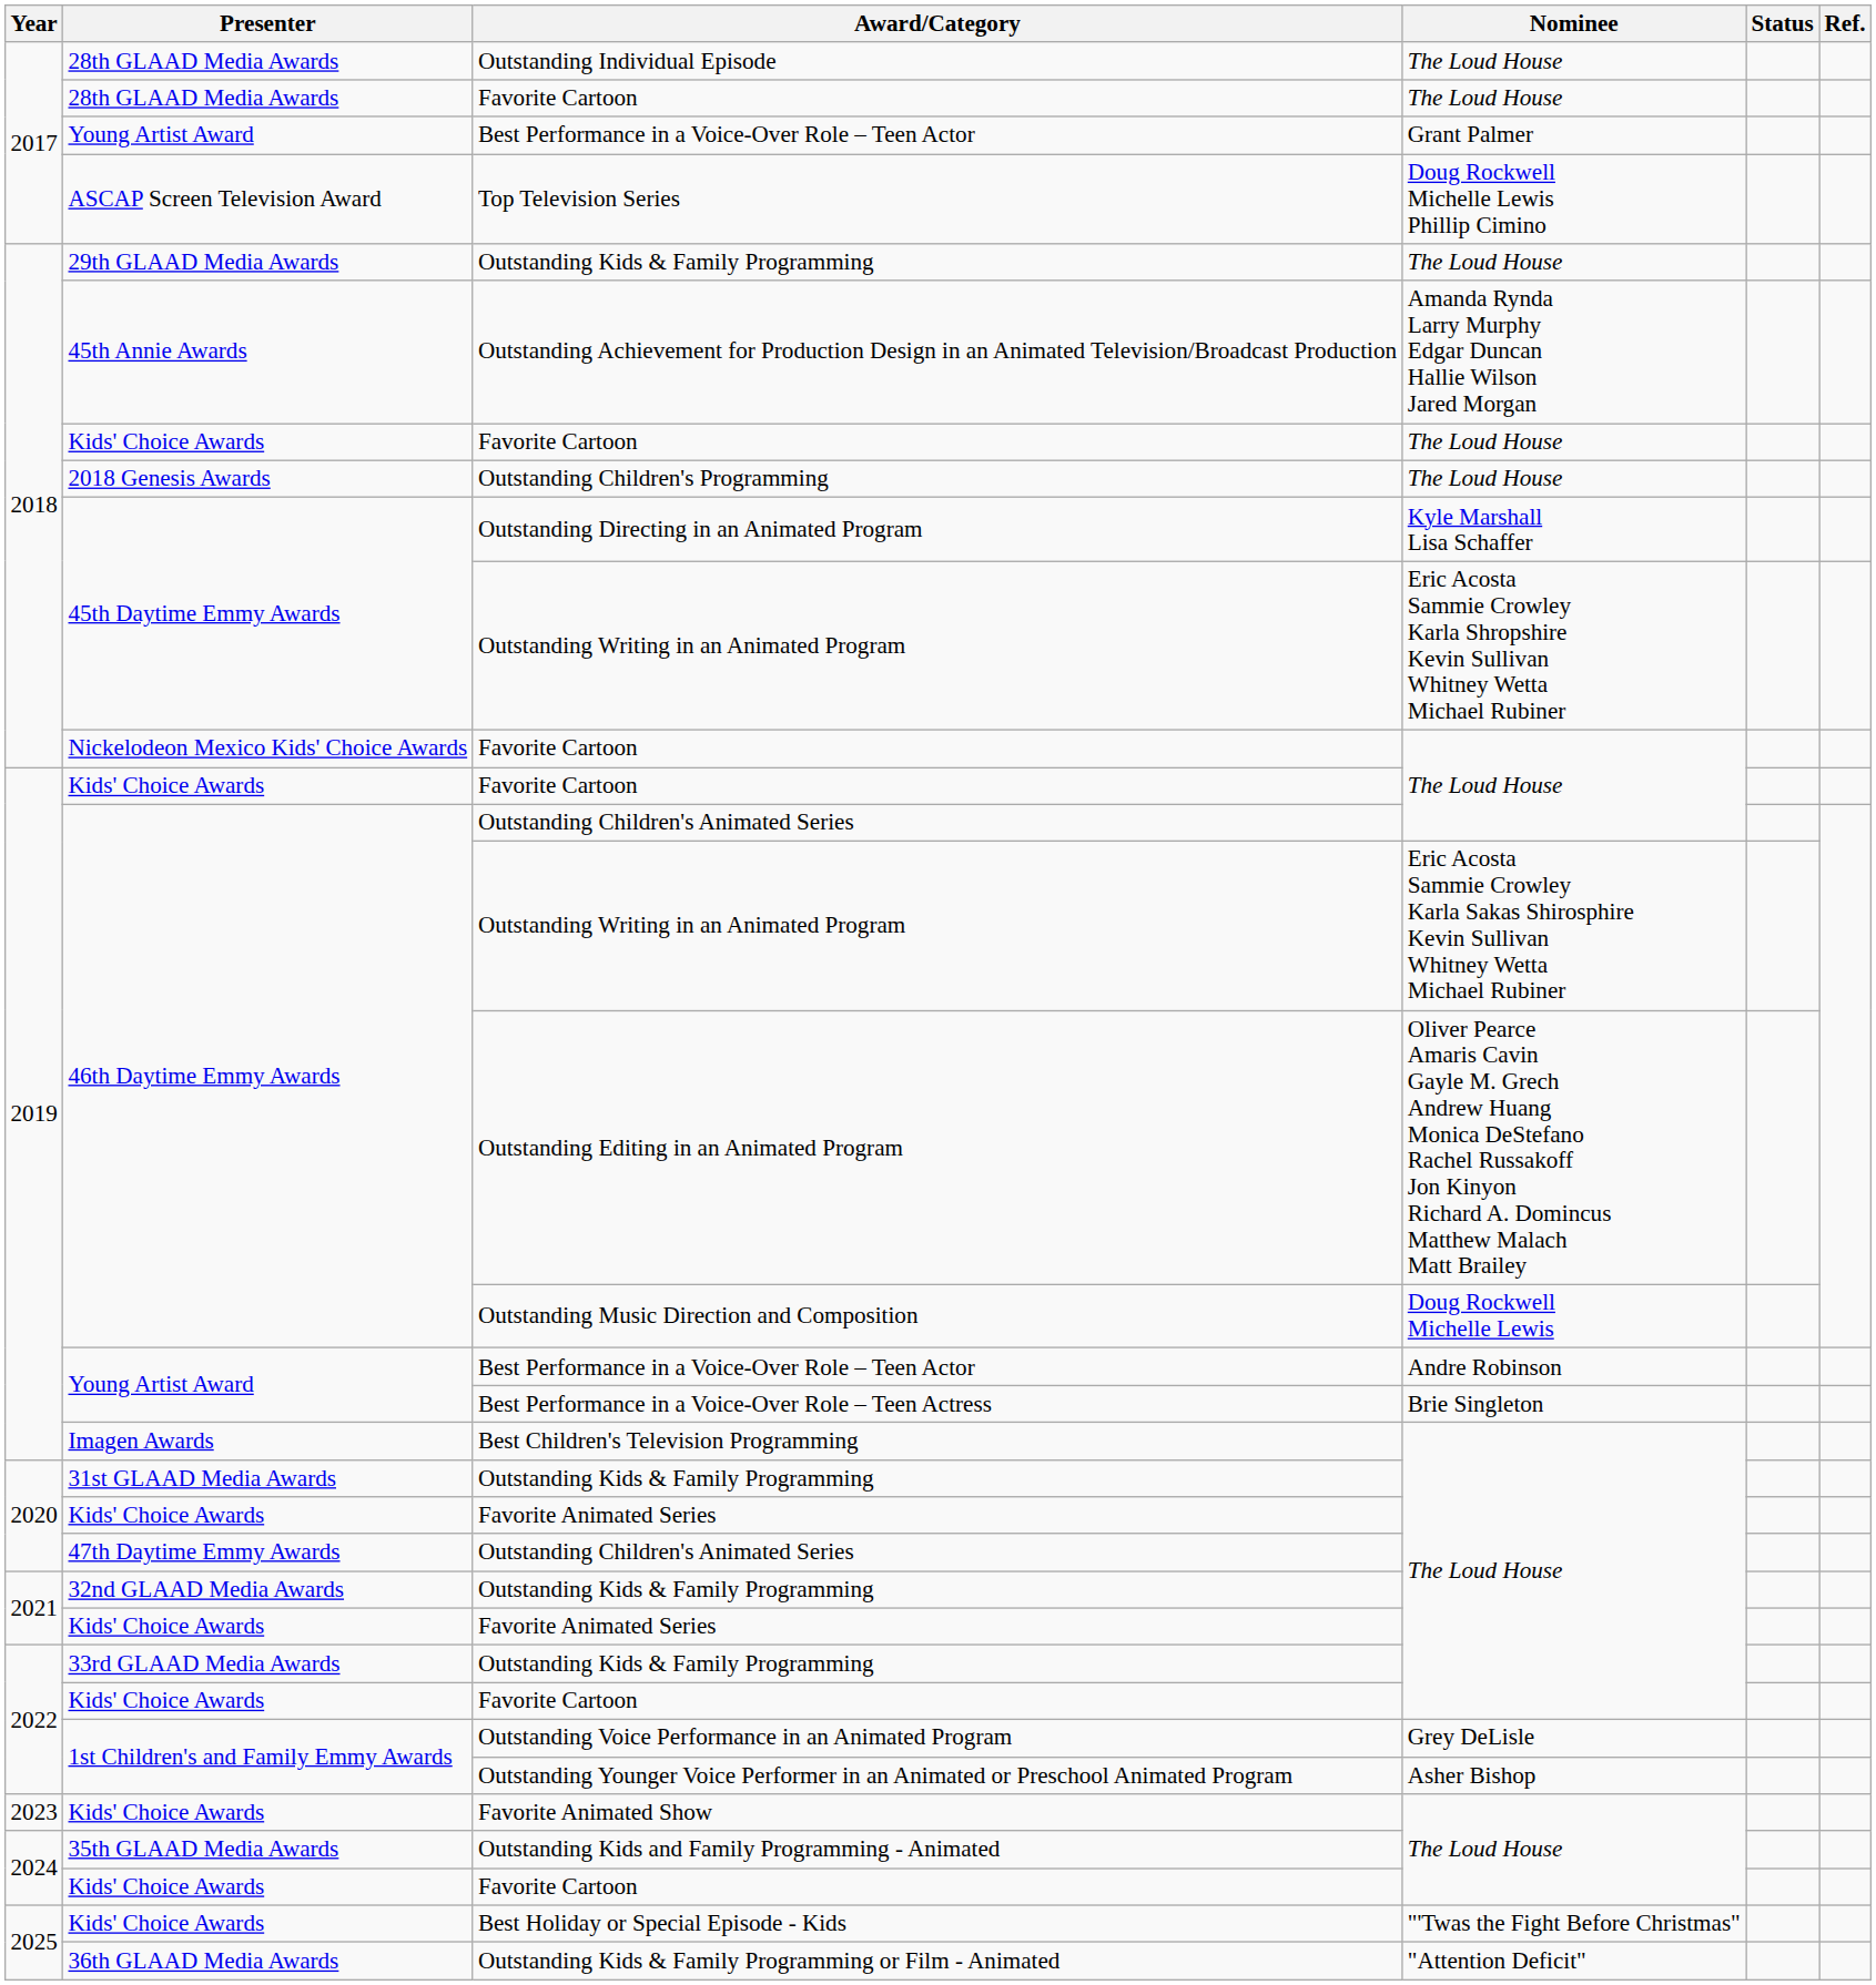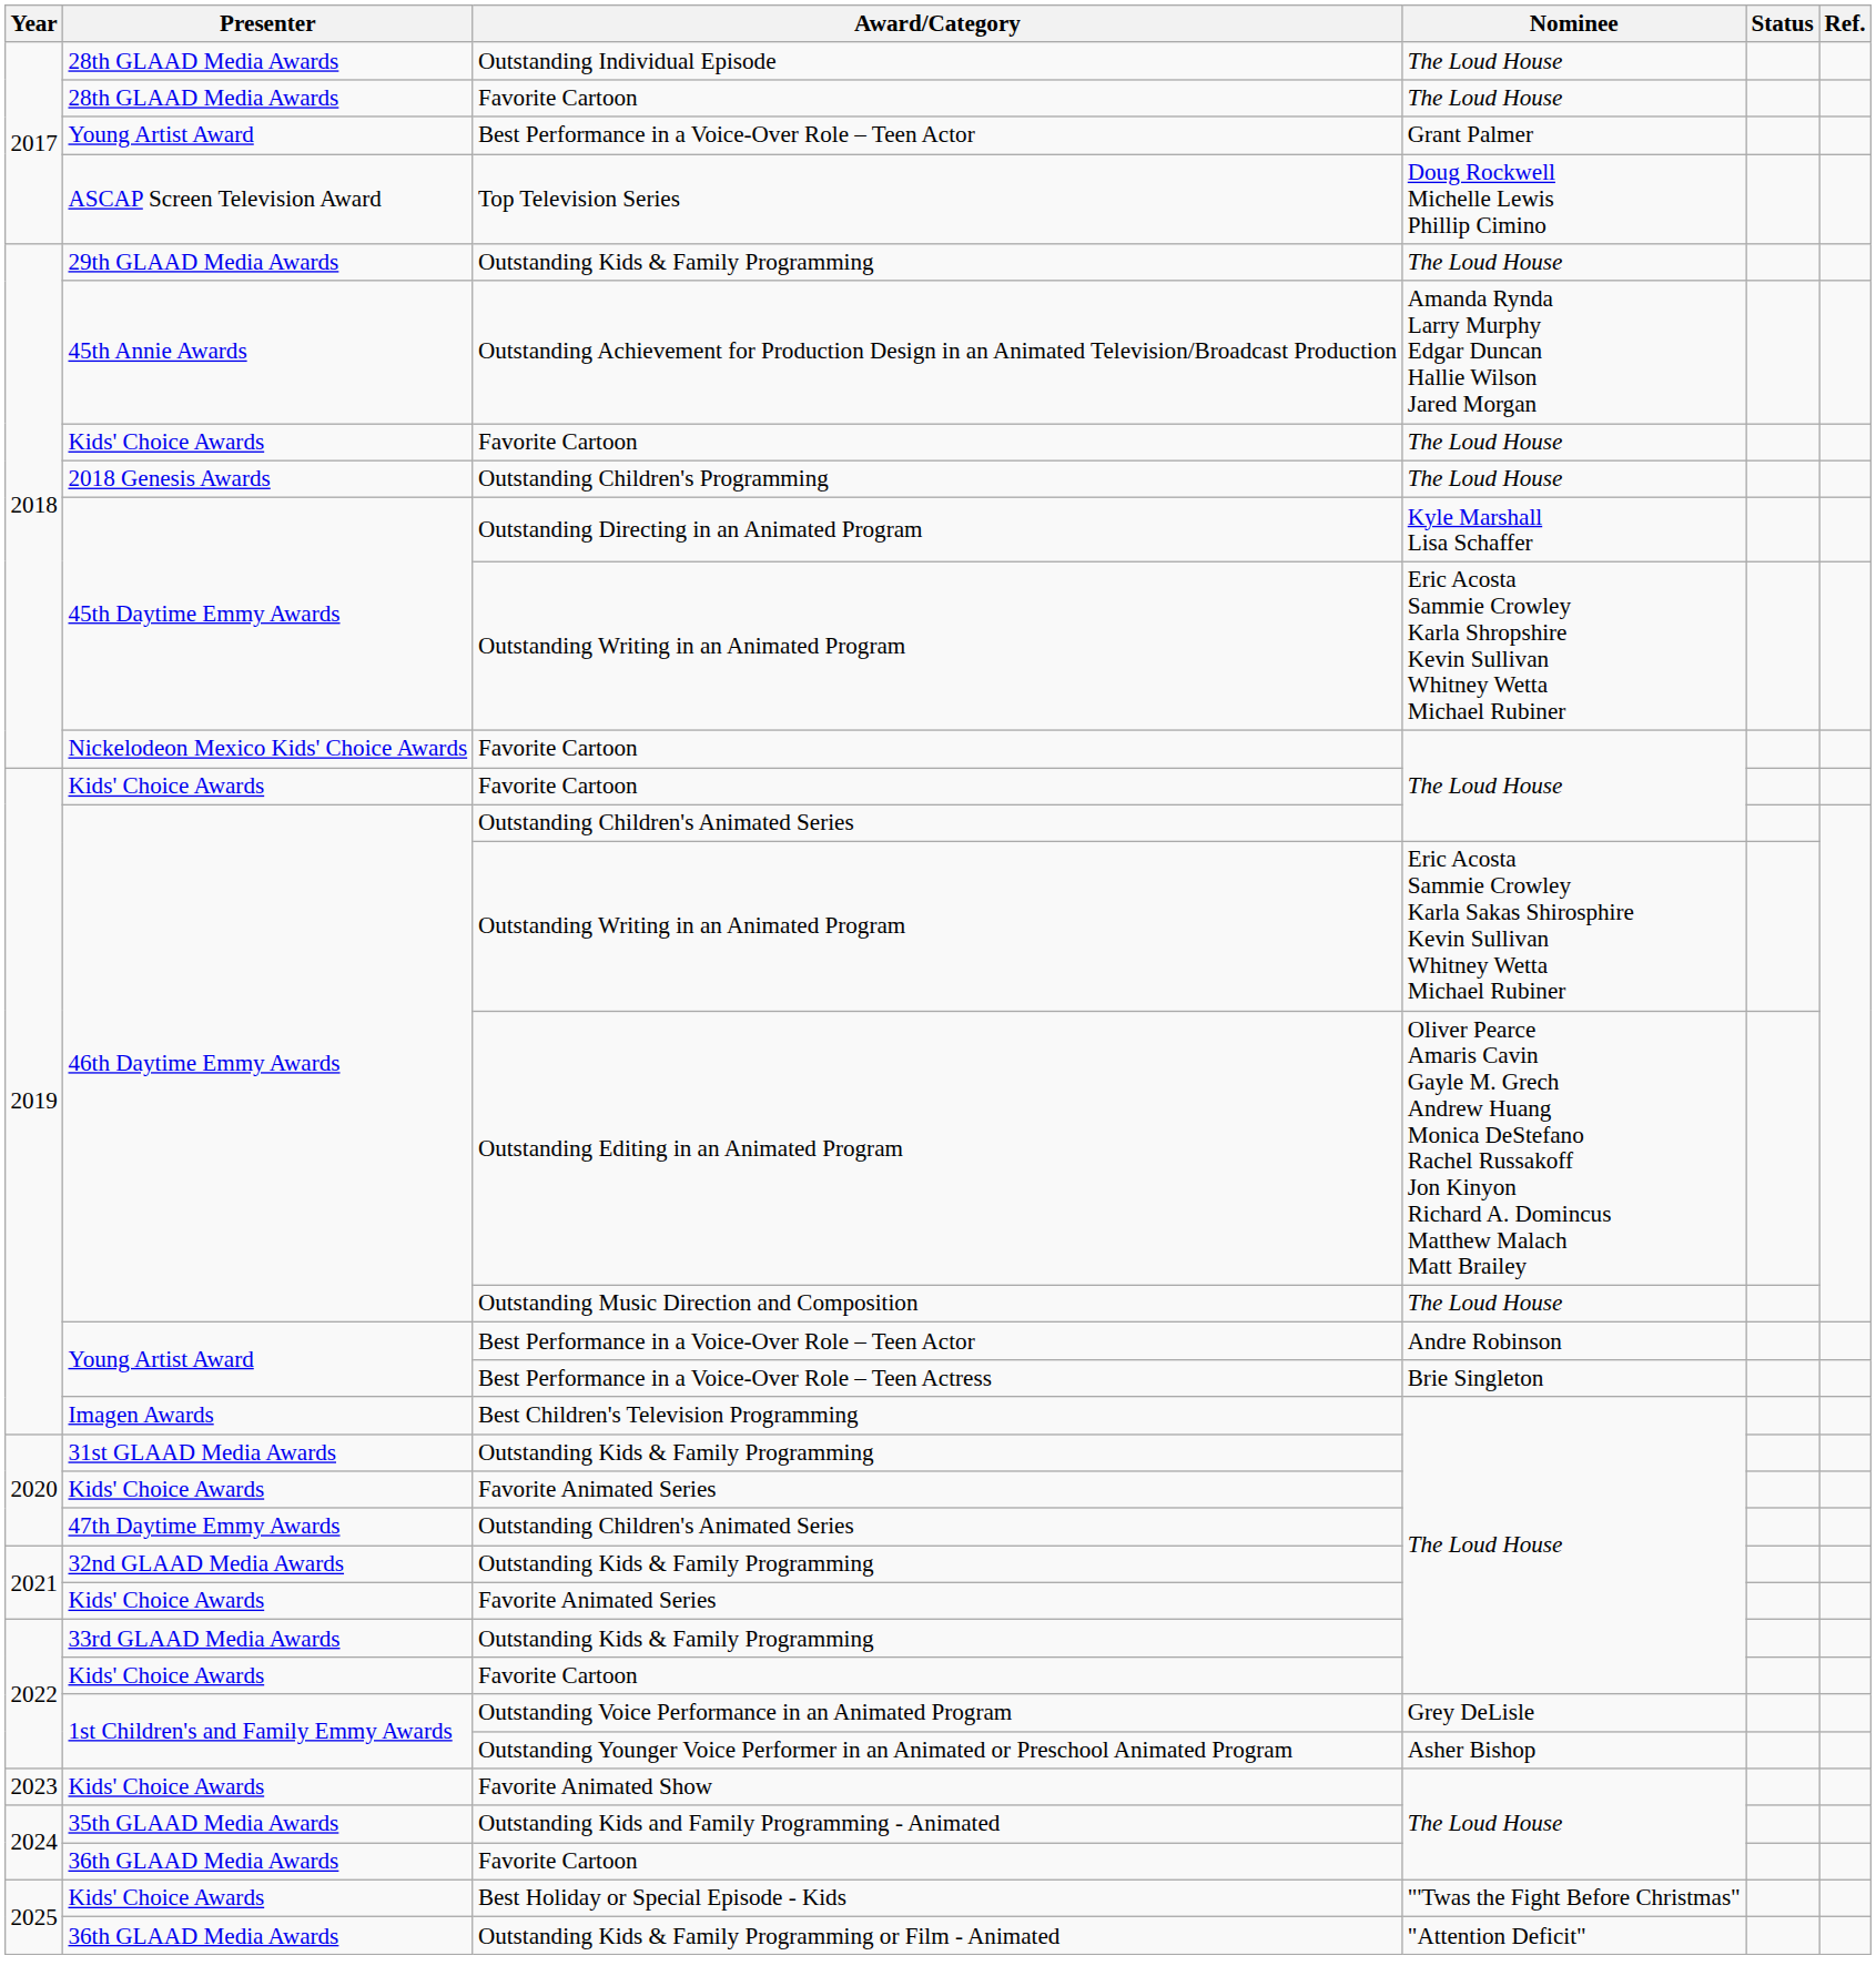 <table class="wikitable">
 <tr>
 <th>Year</th>
 <th>Presenter</th>
 <th>Award/Category</th>
 <th>Nominee</th>
 <th>Status</th>
 <th>Ref.</th>
 </tr>
 <tr>
 <td rowspan="4">2017</td>
 <td><a href='#'>28th GLAAD Media Awards</a></td>
 <td>Outstanding Individual Episode</td>
 <td><em>The Loud House</em></td>
 <td></td>
 <td style="text-align:center;"></td>
 </tr>
 <tr>
 <td><a href='#'>28th GLAAD Media Awards</a></td>
 <td>Favorite Cartoon</td>
 <td><em>The Loud House</em></td>
 <td></td>
 <td></td>
 </tr>
 <tr>
 <td><a href='#'>Young Artist Award</a></td>
 <td>Best Performance in a Voice-Over Role – Teen Actor</td>
 <td>Grant Palmer</td>
 <td></td>
 <td></td>
 </tr>
 <tr>
 <td><a href='#'>ASCAP</a> Screen Television Award</td>
 <td>Top Television Series</td>
 <td><a href='#'>Doug Rockwell</a><br>Michelle Lewis<br>Phillip Cimino</td>
 <td></td>
 <td style="text-align:center;"></td>
 </tr>
 <tr>
 <td rowspan="7">2018</td>
 <td><a href='#'>29th GLAAD Media Awards</a></td>
 <td>Outstanding Kids & Family Programming</td>
 <td><em>The Loud House</em></td>
 <td></td>
 <td style="text-align:center;"></td>
 </tr>
 <tr>
 <td><a href='#'>45th Annie Awards</a></td>
 <td>Outstanding Achievement for Production Design in an Animated Television/Broadcast Production</td>
 <td>Amanda Rynda<br>Larry Murphy<br>Edgar Duncan<br>Hallie Wilson<br>Jared Morgan</td>
 <td></td>
 <td></td>
 </tr>
 <tr>
 <td><a href='#'>Kids' Choice Awards</a></td>
 <td>Favorite Cartoon</td>
 <td><em>The Loud House</em></td>
 <td></td>
 <td></td>
 </tr>
 <tr>
 <td><a href='#'>2018 Genesis Awards</a></td>
 <td>Outstanding Children's Programming</td>
 <td><em>The Loud House</em></td>
 <td></td>
 <td style="text-align:center;"></td>
 </tr>
 <tr>
 <td rowspan="2"><a href='#'>45th Daytime Emmy Awards</a></td>
 <td>Outstanding Directing in an Animated Program</td>
 <td><a href='#'>Kyle Marshall</a><br>Lisa Schaffer</td>
 <td></td>
 <td></td>
 </tr>
 <tr>
 <td>Outstanding Writing in an Animated Program</td>
 <td>Eric Acosta<br>Sammie Crowley<br>Karla Shropshire<br>Kevin Sullivan<br>Whitney Wetta<br>Michael Rubiner</td>
 <td></td>
 <td></td>
 </tr>
 <tr>
 <td><a href='#'>Nickelodeon Mexico Kids' Choice Awards</a></td>
 <td>Favorite Cartoon</td>
 <td rowspan=3><em>The Loud House</em></td>
 <td></td>
 <td></td>
 </tr>
 <tr>
 <td rowspan="8">2019</td>
 <td><a href='#'>Kids' Choice Awards</a></td>
 <td>Favorite Cartoon</td>
 <td></td>
 <td style="text-align:center;"></td>
 </tr>
 <tr>
 <td rowspan="4"><a href='#'>46th Daytime Emmy Awards</a></td>
 <td>Outstanding Children's Animated Series</td>
 <td></td>
 <td rowspan=4 style="text-align:center;"></td>
 </tr>
 <tr>
 <td>Outstanding Writing in an Animated Program</td>
 <td>Eric Acosta<br>Sammie Crowley<br>Karla Sakas Shirosphire<br>Kevin Sullivan<br>Whitney Wetta<br>Michael Rubiner</td>
 <td></td>
 </tr>
 <tr>
 <td>Outstanding Editing in an Animated Program</td>
 <td>Oliver Pearce<br>Amaris Cavin<br>Gayle M. Grech<br>Andrew Huang<br>Monica DeStefano<br>Rachel Russakoff<br>Jon Kinyon<br>Richard A. Domincus<br>Matthew Malach<br>Matt Brailey</td>
 <td></td>
 </tr>
 <tr>
 <td>Outstanding Music Direction and Composition</td>
-<td><a href='#'>Doug Rockwell</a><br><a href='#'>Michelle Lewis</a></td>
+<td><em>The Loud House</em></td>
 <td></td>
 </tr>
 <tr>
 <td rowspan="2"><a href='#'>Young Artist Award</a></td>
 <td>Best Performance in a Voice-Over Role – Teen Actor</td>
 <td>Andre Robinson</td>
 <td></td>
 <td></td>
 </tr>
 <tr>
 <td>Best Performance in a Voice-Over Role – Teen Actress</td>
 <td>Brie Singleton</td>
 <td></td>
 <td></td>
 </tr>
 <tr>
 <td><a href='#'>Imagen Awards</a></td>
 <td>Best Children's Television Programming</td>
 <td rowspan="8"><em>The Loud House</em></td>
 <td></td>
 <td></td>
 </tr>
 <tr>
 <td rowspan="3">2020</td>
 <td><a href='#'>31st GLAAD Media Awards</a></td>
 <td>Outstanding Kids & Family Programming</td>
 <td></td>
 <td style="text-align:center;"></td>
 </tr>
 <tr>
 <td><a href='#'>Kids' Choice Awards</a></td>
 <td>Favorite Animated Series</td>
 <td></td>
 <td style="text-align:center;"></td>
 </tr>
 <tr>
 <td><a href='#'>47th Daytime Emmy Awards</a></td>
 <td>Outstanding Children's Animated Series</td>
 <td></td>
 <td style="text-align:center;"></td>
 </tr>
 <tr>
 <td rowspan="2">2021</td>
 <td><a href='#'>32nd GLAAD Media Awards</a></td>
 <td>Outstanding Kids & Family Programming</td>
 <td></td>
 <td style="text-align:center;"></td>
 </tr>
 <tr>
 <td><a href='#'>Kids' Choice Awards</a></td>
 <td>Favorite Animated Series</td>
 <td></td>
 <td style="text-align:center;"></td>
 </tr>
 <tr>
 <td rowspan="4">2022</td>
 <td><a href='#'>33rd GLAAD Media Awards</a></td>
 <td>Outstanding Kids & Family Programming</td>
 <td></td>
 <td style="text-align:center;"></td>
 </tr>
 <tr>
 <td><a href='#'>Kids' Choice Awards</a></td>
 <td>Favorite Cartoon</td>
 <td></td>
 <td style="text-align:center;"></td>
 </tr>
 <tr>
 <td rowspan="2"><a href='#'>1st Children's and Family Emmy Awards</a></td>
 <td>Outstanding Voice Performance in an Animated Program</td>
 <td>Grey DeLisle</td>
 <td></td>
 <td style="text-align:center;"></td>
 </tr>
 <tr>
 <td>Outstanding Younger Voice Performer in an Animated or Preschool Animated Program</td>
 <td>Asher Bishop</td>
 <td></td>
 <td style="text-align:center;"></td>
 </tr>
 <tr>
 <td>2023</td>
 <td><a href='#'>Kids' Choice Awards</a></td>
 <td>Favorite Animated Show</td>
 <td rowspan="3"><em>The Loud House</em></td>
 <td></td>
 <td style="text-align:center;"></td>
 </tr>
 <tr>
 <td rowspan="2">2024</td>
 <td><a href='#'>35th GLAAD Media Awards</a></td>
 <td>Outstanding Kids and Family Programming - Animated</td>
 <td></td>
 <td style="text-align:center;"></td>
 </tr>
 <tr>
-<td><a href='#'>Kids' Choice Awards</a></td>
+<td><a href='#'>36th GLAAD Media Awards</a></td>
 <td>Favorite Cartoon</td>
 <td></td>
 <td style="text-align:center;"></td>
 </tr>
 <tr>
 <td rowspan="2">2025</td>
 <td><a href='#'>Kids' Choice Awards</a></td>
 <td>Best Holiday or Special Episode - Kids</td>
 <td>"'Twas the Fight Before Christmas"</td>
 <td></td>
 <td style="text-align:center;"></td>
 </tr>
 <tr>
 <td><a href='#'>36th GLAAD Media Awards</a></td>
 <td>Outstanding Kids & Family Programming or Film - Animated</td>
 <td>"Attention Deficit"</td>
 <td></td>
 <td style="text-align: center;"></td>
 </tr>
 </table>
